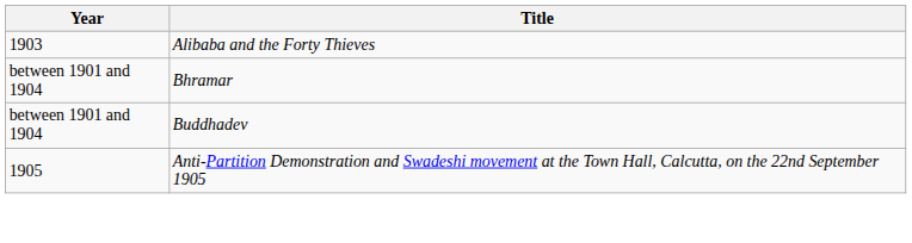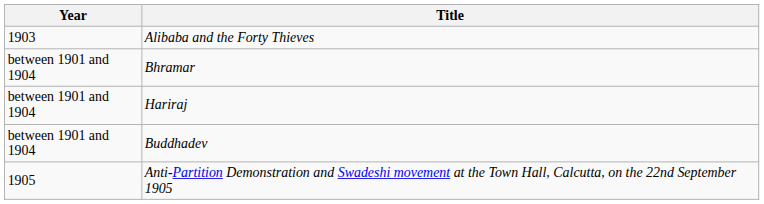 <table class="wikitable">
 <tr>
 <th>Year</th>
 <th>Title</th>
 </tr>
 <tr>
 <td>1903</td>
 <td><em>Alibaba and the Forty Thieves</em></td>
 </tr>
 <tr>
 <td>between 1901 and 1904</td>
 <td><em>Bhramar</em></td>
 </tr>
 <tr>
 <td>between 1901 and 1904</td>
+<td><em>Hariraj</em></td>
+</tr>
+<tr>
+<td>between 1901 and 1904</td>
 <td><em>Buddhadev</em></td>
 </tr>
 <tr>
 <td>1905</td>
 <td><em>Anti-<a href='#'>Partition</a> Demonstration and <a href='#'>Swadeshi movement</a> at the Town Hall, Calcutta, on the 22nd September 1905</em></td>
 </tr>
 </table>
